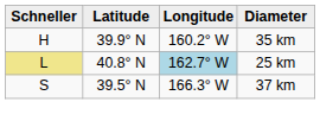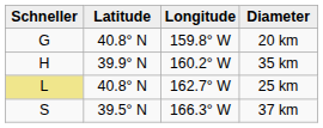 <table class="wikitable">
 <tr>
 <th width="25%" style="background:#eeeeee;">Schneller</th>
 <th width="25%" style="background:#eeeeee;">Latitude</th>
 <th width="25%" style="background:#eeeeee;">Longitude</th>
 <th width="25%" style="background:#eeeeee;">Diameter</th>
+</tr>
+<tr>
+<td align="center">G</td>
+<td align="center">40.8° N</td>
+<td align="center">159.8° W</td>
+<td align="center">20 km</td>
 </tr>
 <tr>
 <td align="center">H</td>
 <td align="center">39.9° N</td>
 <td align="center">160.2° W</td>
 <td align="center">35 km</td>
 </tr>
 <tr>
 <td align="center" style="background: khaki;">L</td>
 <td align="center">40.8° N</td>
-<td align="center" style="background: lightblue;">162.7° W</td>
+<td align="center">162.7° W</td>
 <td align="center">25 km</td>
 </tr>
 <tr>
 <td align="center">S</td>
 <td align="center">39.5° N</td>
 <td align="center">166.3° W</td>
 <td align="center">37 km</td>
 </tr>
 </table>
